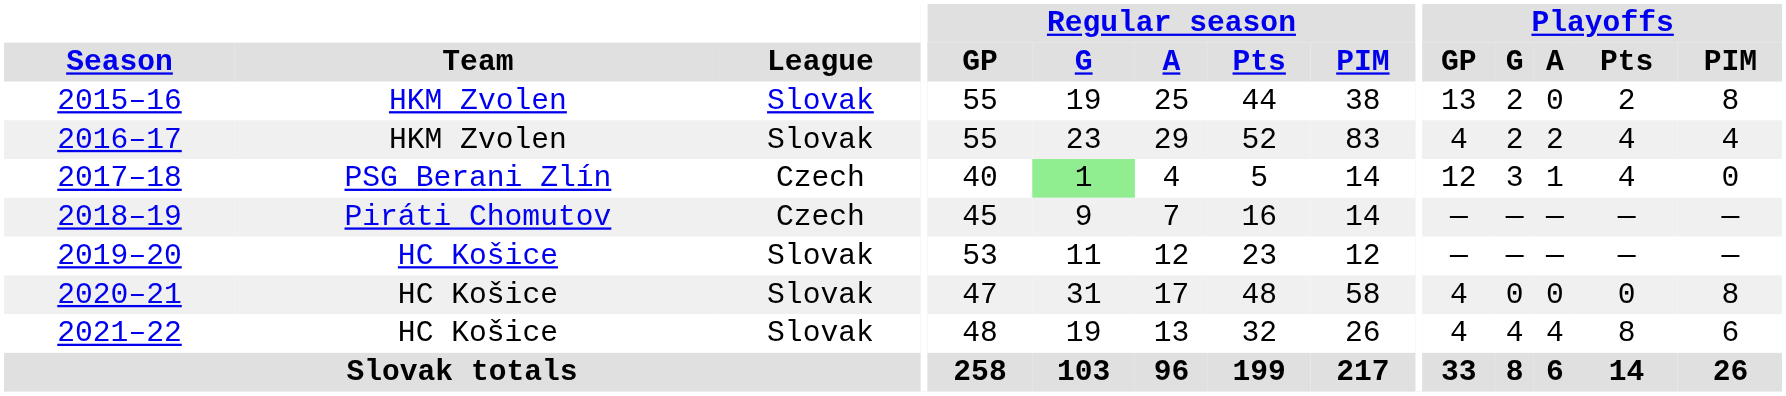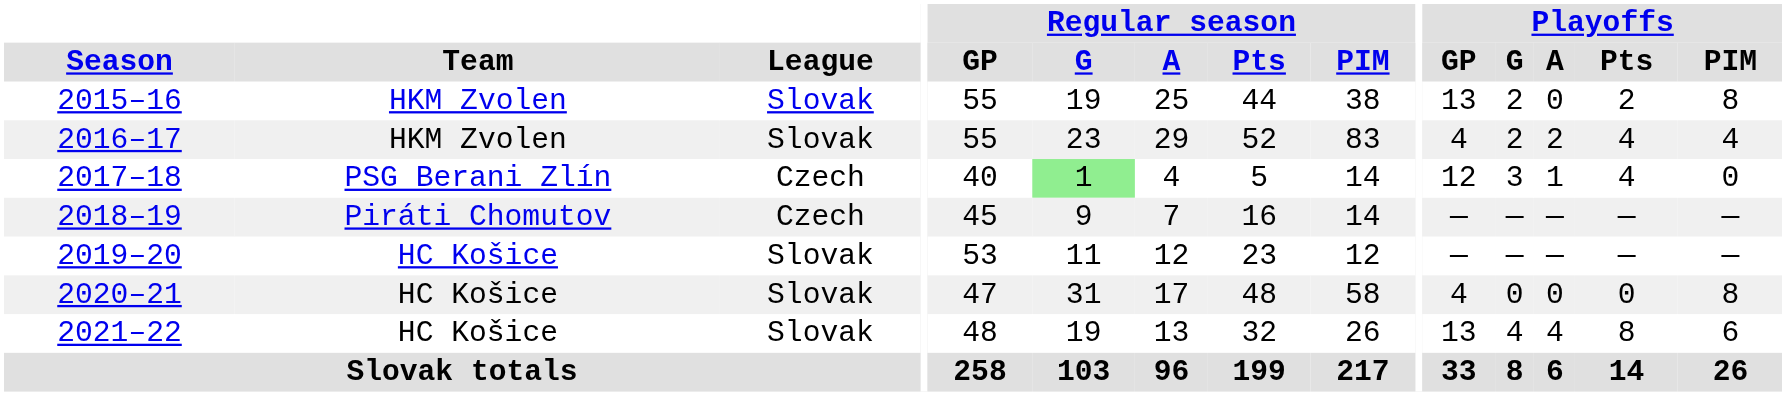 <table border="0" cellpadding="1" cellspacing="0" style="text-align:center; width:60em">
 <tr bgcolor="#e0e0e0">
 <th colspan="3" bgcolor="#ffffff"></th>
 <th rowspan="99" bgcolor="#ffffff"></th>
 <th colspan="5"><a href='#'>Regular season</a></th>
 <th rowspan="99" bgcolor="#ffffff"></th>
 <th colspan="5"><a href='#'>Playoffs</a></th>
 </tr>
 <tr bgcolor="#e0e0e0">
 <th><a href='#'>Season</a></th>
 <th>Team</th>
 <th>League</th>
 <th>GP</th>
 <th><a href='#'>G</a></th>
 <th><a href='#'>A</a></th>
 <th><a href='#'>Pts</a></th>
 <th><a href='#'>PIM</a></th>
 <th>GP</th>
 <th>G</th>
 <th>A</th>
 <th>Pts</th>
 <th>PIM</th>
 </tr>
 <tr>
 <td><a href='#'>2015–16</a></td>
 <td><a href='#'>HKM Zvolen</a></td>
 <td><a href='#'>Slovak</a></td>
 <td>55</td>
 <td>19</td>
 <td>25</td>
 <td>44</td>
 <td>38</td>
 <td>13</td>
 <td>2</td>
 <td>0</td>
 <td>2</td>
 <td>8</td>
 </tr>
 <tr bgcolor="#f0f0f0">
 <td><a href='#'>2016–17</a></td>
 <td>HKM Zvolen</td>
 <td>Slovak</td>
 <td>55</td>
 <td>23</td>
 <td>29</td>
 <td>52</td>
 <td>83</td>
 <td>4</td>
 <td>2</td>
 <td>2</td>
 <td>4</td>
 <td>4</td>
 </tr>
 <tr>
 <td><a href='#'>2017–18</a></td>
 <td><a href='#'>PSG Berani Zlín</a></td>
 <td>Czech</td>
 <td>40</td>
 <td style="background: lightgreen;">1</td>
 <td>4</td>
 <td>5</td>
 <td>14</td>
 <td>12</td>
 <td>3</td>
 <td>1</td>
 <td>4</td>
 <td>0</td>
 </tr>
 <tr bgcolor="#f0f0f0">
 <td><a href='#'>2018–19</a></td>
 <td><a href='#'>Piráti Chomutov</a></td>
 <td>Czech</td>
 <td>45</td>
 <td>9</td>
 <td>7</td>
 <td>16</td>
 <td>14</td>
 <td>—</td>
 <td>—</td>
 <td>—</td>
 <td>—</td>
 <td>—</td>
 </tr>
 <tr>
 <td><a href='#'>2019–20</a></td>
 <td><a href='#'>HC Košice</a></td>
 <td>Slovak</td>
 <td>53</td>
 <td>11</td>
 <td>12</td>
 <td>23</td>
 <td>12</td>
 <td>—</td>
 <td>—</td>
 <td>—</td>
 <td>—</td>
 <td>—</td>
 </tr>
 <tr bgcolor="#f0f0f0">
 <td><a href='#'>2020–21</a></td>
 <td>HC Košice</td>
 <td>Slovak</td>
 <td>47</td>
 <td>31</td>
 <td>17</td>
 <td>48</td>
 <td>58</td>
 <td>4</td>
 <td>0</td>
 <td>0</td>
 <td>0</td>
 <td>8</td>
 </tr>
 <tr>
 <td><a href='#'>2021–22</a></td>
 <td>HC Košice</td>
 <td>Slovak</td>
 <td>48</td>
 <td>19</td>
 <td>13</td>
 <td>32</td>
 <td>26</td>
-<td>4</td>
+<td>13</td>
 <td>4</td>
 <td>4</td>
 <td>8</td>
 <td>6</td>
 </tr>
 <tr bgcolor="#e0e0e0">
 <th colspan="3">Slovak totals</th>
 <th>258</th>
 <th>103</th>
 <th>96</th>
 <th>199</th>
 <th>217</th>
 <th>33</th>
 <th>8</th>
 <th>6</th>
 <th>14</th>
 <th>26</th>
 </tr>
 </table>
